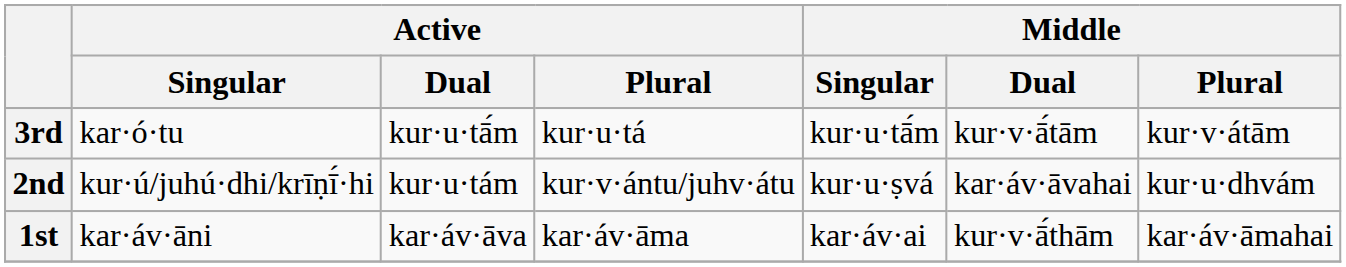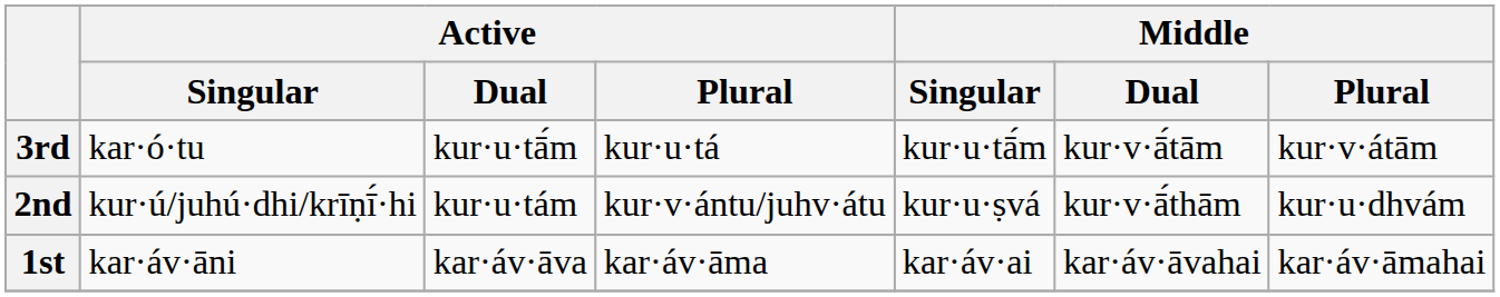 <table class="wikitable" border="1">
 <tr>
 <th rowspan="2"></th>
 <th colspan="3">Active</th>
 <th colspan="3">Middle</th>
 </tr>
 <tr>
 <th>Singular</th>
 <th>Dual</th>
 <th>Plural</th>
 <th>Singular</th>
 <th>Dual</th>
 <th>Plural</th>
 </tr>
 <tr>
 <th>3rd</th>
 <td>kar·ó·tu</td>
 <td>kur·u·tā́m</td>
 <td>kur·u·tá</td>
 <td>kur·u·tā́m</td>
 <td>kur·v·ā́tām</td>
 <td>kur·v·átām</td>
 </tr>
 <tr>
 <th>2nd</th>
 <td>kur·ú/juhú·dhi/krīṇī́·hi</td>
 <td>kur·u·tám</td>
 <td>kur·v·ántu/juhv·átu</td>
 <td>kur·u·ṣvá</td>
-<td>kar·áv·āvahai</td>
+<td>kur·v·ā́thām</td>
 <td>kur·u·dhvám</td>
 </tr>
 <tr>
 <th>1st</th>
 <td>kar·áv·āni</td>
 <td>kar·áv·āva</td>
 <td>kar·áv·āma</td>
 <td>kar·áv·ai</td>
-<td>kur·v·ā́thām</td>
+<td>kar·áv·āvahai</td>
 <td>kar·áv·āmahai</td>
 </tr>
 <tr>
 </tr>
 </table>
